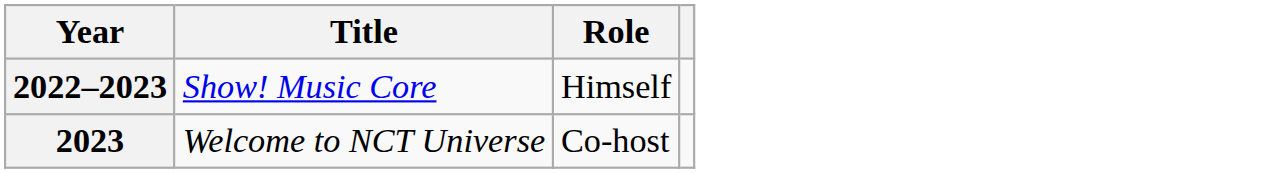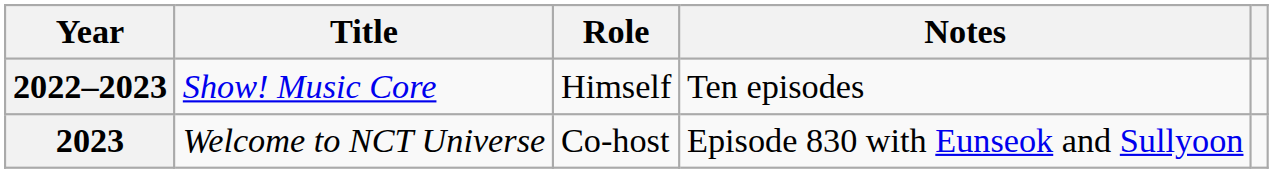 <table class="wikitable plainrowheaders sortable">
 <tr>
 <th scope="col">Year</th>
 <th scope="col">Title</th>
 <th scope="col">Role</th>
+<th scope="col" class="unsortable">Notes</th>
 <th scope="col" class="unsortable"></th>
 </tr>
 <tr>
 <th scope="row">2022–2023</th>
 <td><em><a href='#'>Show! Music Core</a></em></td>
 <td>Himself</td>
+<td>Ten episodes</td>
 <td></td>
 </tr>
 <tr>
 <th scope="row">2023</th>
 <td><em>Welcome to NCT Universe</em></td>
 <td>Co-host</td>
+<td>Episode 830 with <a href='#'>Eunseok</a> and <a href='#'>Sullyoon</a></td>
 <td></td>
 </tr>
 </table>
